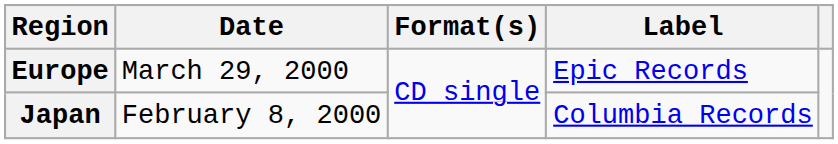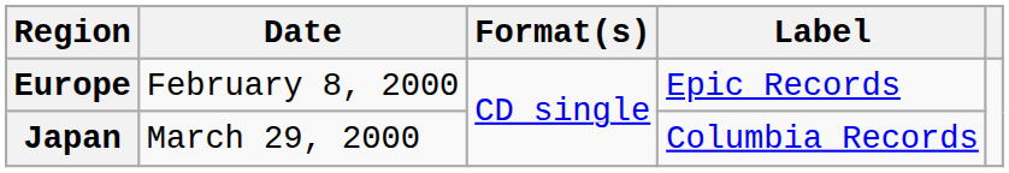 <table class="wikitable plainrowheaders" border="1">
 <tr>
 <th scope="col">Region</th>
 <th scope="col">Date</th>
 <th scope="col">Format(s)</th>
 <th scope="col">Label</th>
 <th scope="col"></th>
 </tr>
 <tr>
 <th scope="row">Europe</th>
-<td>March 29, 2000</td>
+<td>February 8, 2000</td>
 <td rowspan="2"><a href='#'>CD single</a></td>
 <td><a href='#'>Epic Records</a></td>
 <td style="text-align:center;"rowspan="2"></td>
 </tr>
 <tr>
 <th scope="row">Japan</th>
-<td>February 8, 2000</td>
+<td>March 29, 2000</td>
 <td><a href='#'>Columbia Records</a></td>
 </tr>
 </table>
